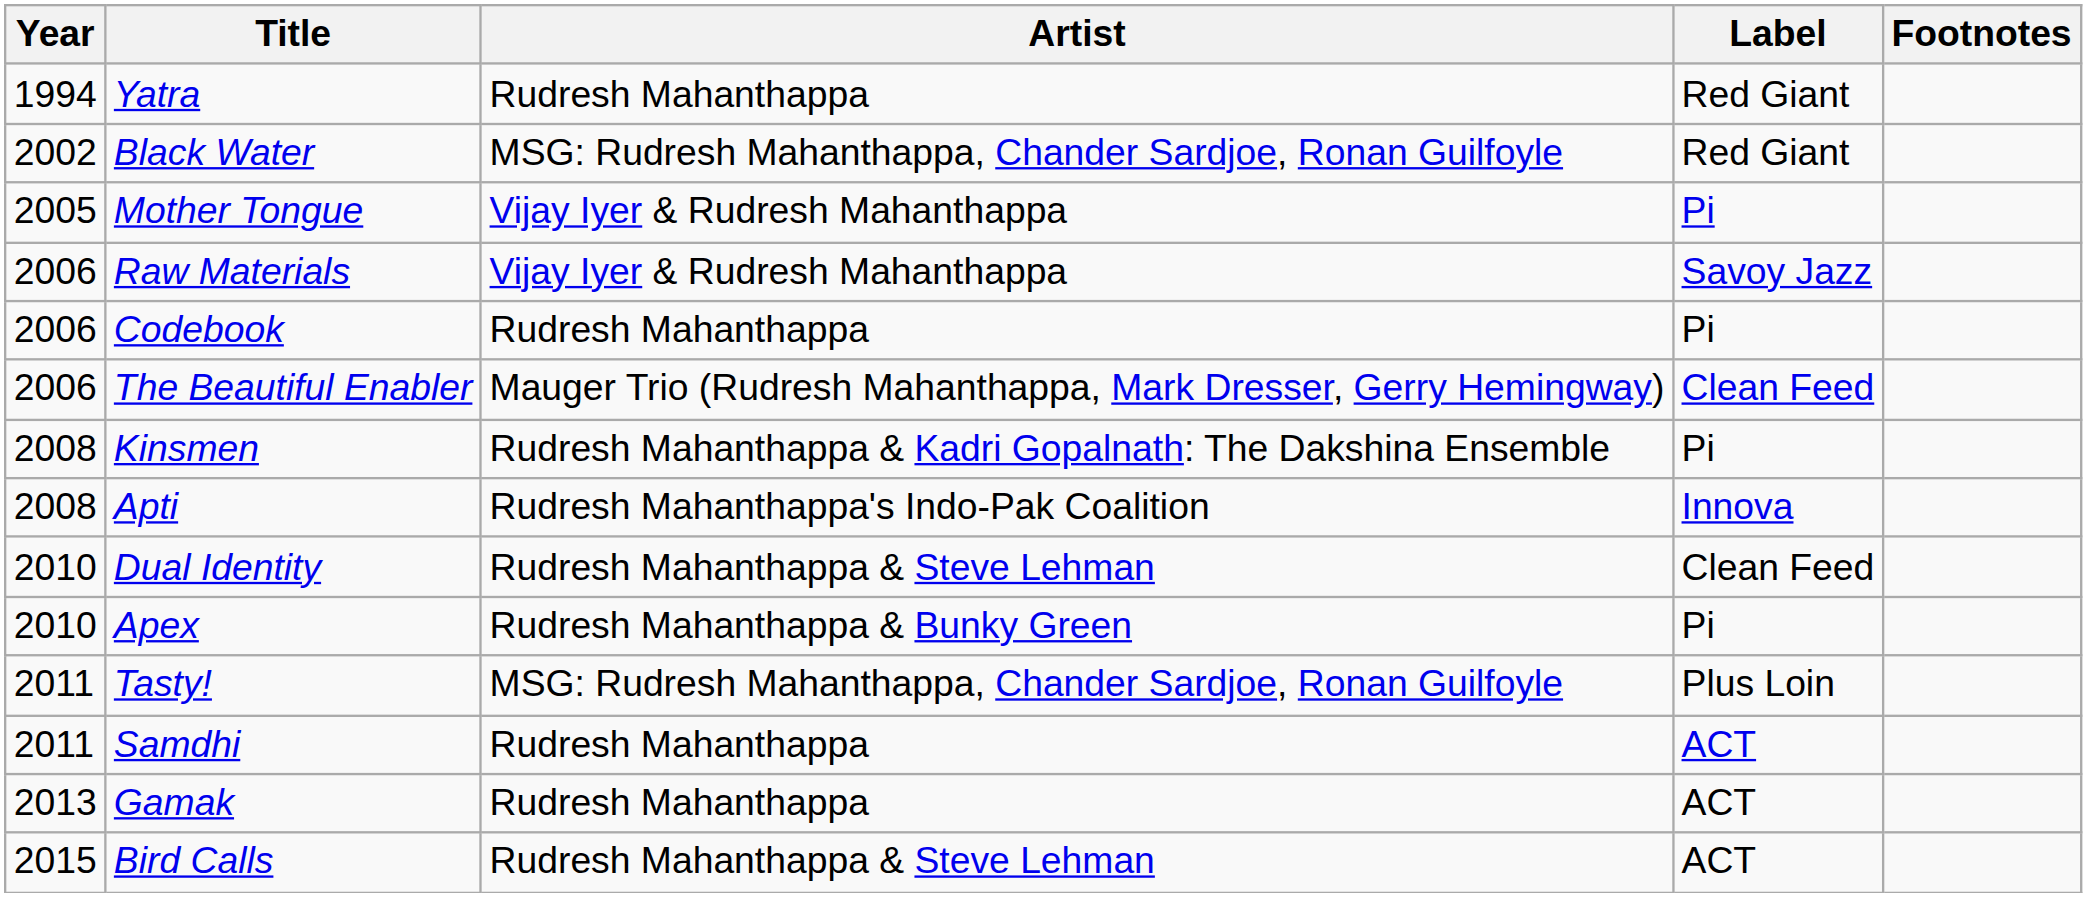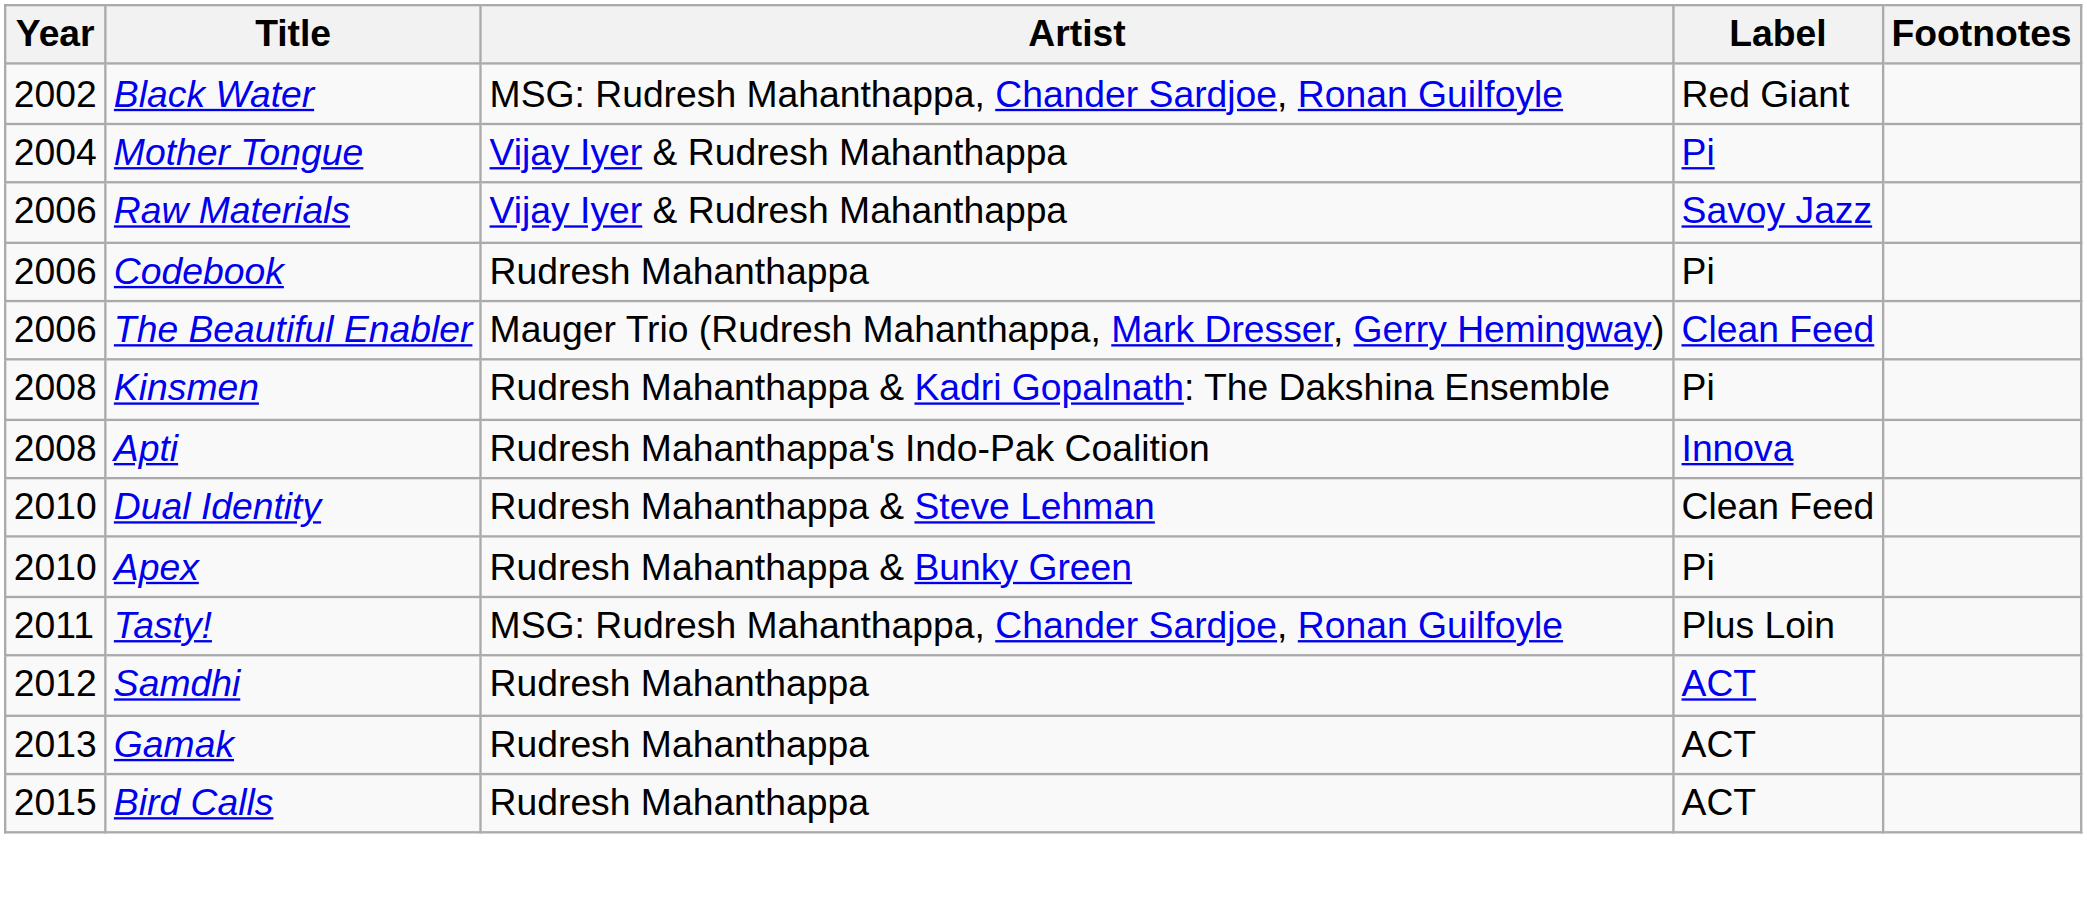 <table class="wikitable sortable">
 <tr>
 <th>Year</th>
 <th>Title</th>
 <th>Artist</th>
 <th>Label</th>
 <th>Footnotes</th>
 </tr>
 <tr>
-<td>1994</td>
-<td><em><a href='#'>Yatra</a></em></td>
-<td>Rudresh Mahanthappa</td>
-<td>Red Giant</td>
-<td></td>
-</tr>
-<tr>
 <td>2002</td>
 <td><em><a href='#'>Black Water</a></em></td>
 <td>MSG: Rudresh Mahanthappa, <a href='#'>Chander Sardjoe</a>, <a href='#'>Ronan Guilfoyle</a></td>
 <td>Red Giant</td>
 <td></td>
 </tr>
 <tr>
-<td>2005</td>
+<td>2004</td>
 <td><em><a href='#'>Mother Tongue</a></em></td>
 <td><a href='#'>Vijay Iyer</a> & Rudresh Mahanthappa</td>
 <td><a href='#'>Pi</a></td>
 <td></td>
 </tr>
 <tr>
 <td>2006</td>
 <td><em><a href='#'>Raw Materials</a></em></td>
 <td><a href='#'>Vijay Iyer</a> & Rudresh Mahanthappa</td>
 <td><a href='#'>Savoy Jazz</a></td>
 <td></td>
 </tr>
 <tr>
 <td>2006</td>
 <td><em><a href='#'>Codebook</a></em></td>
 <td>Rudresh Mahanthappa</td>
 <td>Pi</td>
 <td></td>
 </tr>
 <tr>
 <td>2006</td>
 <td><em><a href='#'>The Beautiful Enabler</a></em></td>
 <td>Mauger Trio (Rudresh Mahanthappa, <a href='#'>Mark Dresser</a>, <a href='#'>Gerry Hemingway</a>)</td>
 <td><a href='#'>Clean Feed</a></td>
 <td></td>
 </tr>
 <tr>
 <td>2008</td>
 <td><em><a href='#'>Kinsmen</a></em></td>
 <td>Rudresh Mahanthappa & <a href='#'>Kadri Gopalnath</a>: The Dakshina Ensemble</td>
 <td>Pi</td>
 <td></td>
 </tr>
 <tr>
 <td>2008</td>
 <td><em><a href='#'>Apti</a></em></td>
 <td>Rudresh Mahanthappa's Indo-Pak Coalition</td>
 <td><a href='#'>Innova</a></td>
 <td></td>
 </tr>
 <tr>
 <td>2010</td>
 <td><em><a href='#'>Dual Identity</a></em></td>
 <td>Rudresh Mahanthappa & <a href='#'>Steve Lehman</a></td>
 <td>Clean Feed</td>
 <td></td>
 </tr>
 <tr>
 <td>2010</td>
 <td><em><a href='#'>Apex</a></em></td>
 <td>Rudresh Mahanthappa & <a href='#'>Bunky Green</a></td>
 <td>Pi</td>
 <td></td>
 </tr>
 <tr>
 <td>2011</td>
 <td><em><a href='#'>Tasty!</a></em></td>
 <td>MSG: Rudresh Mahanthappa, <a href='#'>Chander Sardjoe</a>, <a href='#'>Ronan Guilfoyle</a></td>
 <td>Plus Loin</td>
 <td></td>
 </tr>
 <tr>
-<td>2011</td>
+<td>2012</td>
 <td><em><a href='#'>Samdhi</a></em></td>
 <td>Rudresh Mahanthappa</td>
 <td><a href='#'>ACT</a></td>
 <td></td>
 </tr>
 <tr>
 <td>2013</td>
 <td><em><a href='#'>Gamak</a></em></td>
 <td>Rudresh Mahanthappa</td>
 <td>ACT</td>
 <td></td>
 </tr>
 <tr>
 <td>2015</td>
 <td><em><a href='#'>Bird Calls</a></em></td>
-<td>Rudresh Mahanthappa & <a href='#'>Steve Lehman</a></td>
+<td>Rudresh Mahanthappa</td>
 <td>ACT</td>
 <td></td>
 </tr>
 </table>
